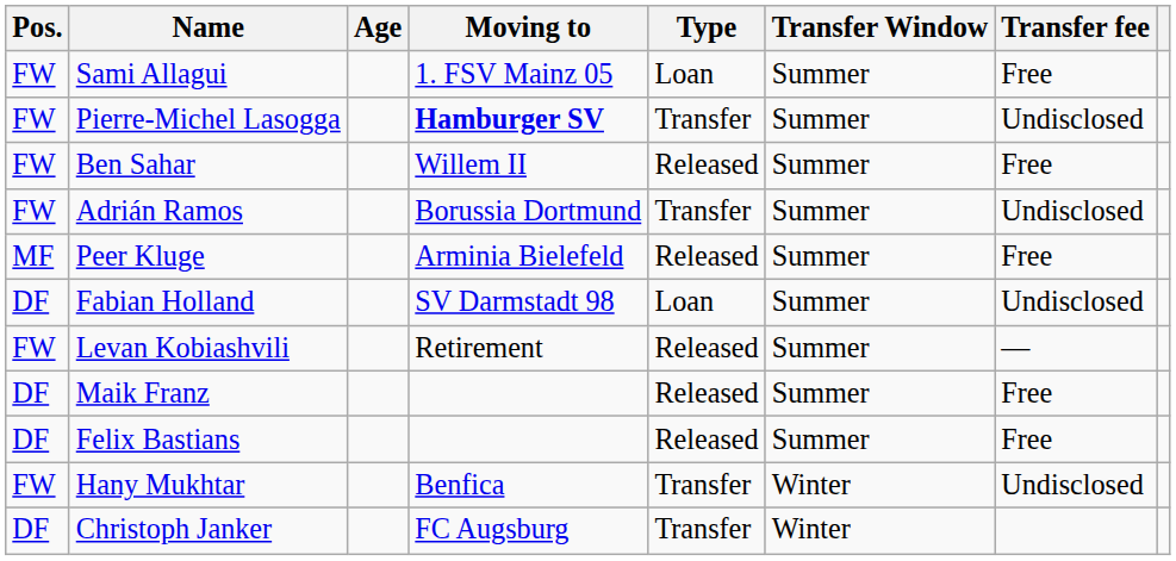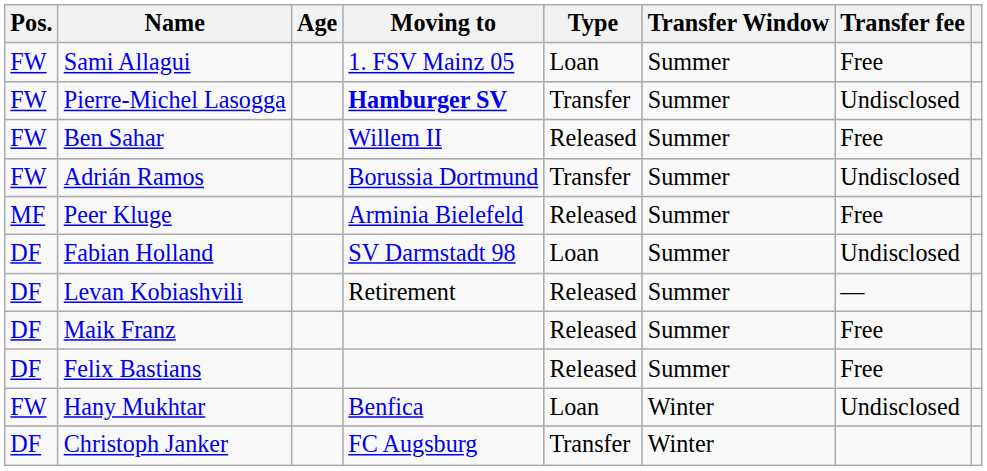 <table class="wikitable">
 <tr>
 <th>Pos.</th>
 <th>Name</th>
 <th>Age</th>
 <th>Moving to</th>
 <th>Type</th>
 <th>Transfer Window</th>
 <th>Transfer fee</th>
 <th></th>
 </tr>
 <tr>
 <td><a href='#'>FW</a></td>
 <td> <a href='#'>Sami Allagui</a></td>
 <td></td>
 <td><a href='#'>1. FSV Mainz 05</a></td>
 <td>Loan</td>
 <td>Summer</td>
 <td>Free</td>
 <td></td>
 </tr>
 <tr>
 <td><a href='#'>FW</a></td>
 <td> <a href='#'>Pierre-Michel Lasogga</a></td>
 <td></td>
 <td><strong><a href='#'>Hamburger SV</a></strong></td>
 <td>Transfer</td>
 <td>Summer</td>
 <td>Undisclosed</td>
 <td></td>
 </tr>
 <tr>
 <td><a href='#'>FW</a></td>
 <td> <a href='#'>Ben Sahar</a></td>
 <td></td>
 <td><a href='#'>Willem II</a></td>
 <td>Released</td>
 <td>Summer</td>
 <td>Free</td>
 <td></td>
 </tr>
 <tr>
 <td><a href='#'>FW</a></td>
 <td> <a href='#'>Adrián Ramos</a></td>
 <td></td>
 <td><a href='#'>Borussia Dortmund</a></td>
 <td>Transfer</td>
 <td>Summer</td>
 <td>Undisclosed</td>
 <td></td>
 </tr>
 <tr>
 <td><a href='#'>MF</a></td>
 <td> <a href='#'>Peer Kluge</a></td>
 <td></td>
 <td><a href='#'>Arminia Bielefeld</a></td>
 <td>Released</td>
 <td>Summer</td>
 <td>Free</td>
 <td></td>
 </tr>
 <tr>
 <td><a href='#'>DF</a></td>
 <td> <a href='#'>Fabian Holland</a></td>
 <td></td>
 <td><a href='#'>SV Darmstadt 98</a></td>
 <td>Loan</td>
 <td>Summer</td>
 <td>Undisclosed</td>
 <td></td>
 </tr>
 <tr>
-<td><a href='#'>FW</a></td>
+<td><a href='#'>DF</a></td>
 <td> <a href='#'>Levan Kobiashvili</a></td>
 <td></td>
 <td>Retirement</td>
 <td>Released</td>
 <td>Summer</td>
 <td>—</td>
 <td></td>
 </tr>
 <tr>
 <td><a href='#'>DF</a></td>
 <td> <a href='#'>Maik Franz</a></td>
 <td></td>
 <td></td>
 <td>Released</td>
 <td>Summer</td>
 <td>Free</td>
 <td></td>
 </tr>
 <tr>
 <td><a href='#'>DF</a></td>
 <td> <a href='#'>Felix Bastians</a></td>
 <td></td>
 <td></td>
 <td>Released</td>
 <td>Summer</td>
 <td>Free</td>
 <td></td>
 </tr>
 <tr>
 <td><a href='#'>FW</a></td>
 <td> <a href='#'>Hany Mukhtar</a></td>
 <td></td>
 <td><a href='#'>Benfica</a></td>
-<td>Transfer</td>
+<td>Loan</td>
 <td>Winter</td>
 <td>Undisclosed</td>
 <td></td>
 </tr>
 <tr>
 <td><a href='#'>DF</a></td>
 <td> <a href='#'>Christoph Janker</a></td>
 <td></td>
 <td><a href='#'>FC Augsburg</a></td>
 <td>Transfer</td>
 <td>Winter</td>
 <td></td>
 <td></td>
 </tr>
 </table>
